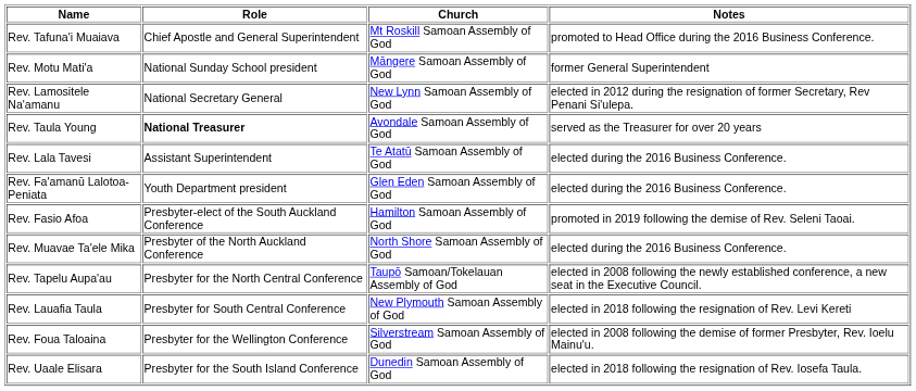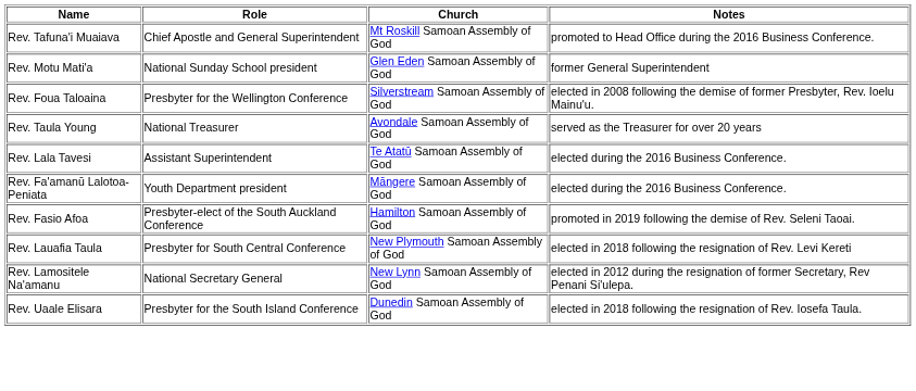 <table border="1" cellpadding="1">
 <tr>
 <th width="15%">Name</th>
 <th width="25%">Role</th>
 <th width="20%">Church</th>
 <th width="40%">Notes</th>
 </tr>
 <tr>
 <td>Rev. Tafuna'i Muaiava</td>
 <td>Chief Apostle and General Superintendent</td>
 <td><a href='#'>Mt Roskill</a> Samoan Assembly of God</td>
 <td>promoted to Head Office during the 2016 Business Conference.</td>
 </tr>
 <tr>
 <td>Rev. Motu Mati'a</td>
 <td>National Sunday School president</td>
-<td><a href='#'>Māngere</a> Samoan Assembly of God</td>
+<td><a href='#'>Glen Eden</a> Samoan Assembly of God</td>
 <td>former General Superintendent</td>
 </tr>
 <tr>
-<td>Rev. Lamositele Na'amanu</td>
-<td>National Secretary General</td>
-<td><a href='#'>New Lynn</a> Samoan Assembly of God</td>
-<td>elected in 2012 during the resignation of former Secretary, Rev Penani Si'ulepa.</td>
+<td>Rev. Foua Taloaina</td>
+<td>Presbyter for the Wellington Conference</td>
+<td><a href='#'>Silverstream</a> Samoan Assembly of God</td>
+<td>elected in 2008 following the demise of former Presbyter, Rev. Ioelu Mainu'u.</td>
 </tr>
 <tr>
 <td>Rev. Taula Young</td>
-<td><strong>National Treasurer</strong></td>
+<td>National Treasurer</td>
 <td><a href='#'>Avondale</a> Samoan Assembly of God</td>
 <td>served as the Treasurer for over 20 years</td>
 </tr>
 <tr>
 <td>Rev. Lala Tavesi</td>
 <td>Assistant Superintendent</td>
 <td><a href='#'>Te Atatū</a> Samoan Assembly of God</td>
 <td>elected during the 2016 Business Conference.</td>
 </tr>
 <tr>
 <td>Rev. Fa'amanū Lalotoa-Peniata</td>
 <td>Youth Department president</td>
-<td><a href='#'>Glen Eden</a> Samoan Assembly of God</td>
+<td><a href='#'>Māngere</a> Samoan Assembly of God</td>
 <td>elected during the 2016 Business Conference.</td>
 </tr>
 <tr>
 <td>Rev. Fasio Afoa</td>
 <td>Presbyter-elect of the South Auckland Conference</td>
 <td><a href='#'>Hamilton</a> Samoan Assembly of God</td>
 <td>promoted in 2019 following the demise of Rev. Seleni Taoai.</td>
 </tr>
 <tr>
-<td>Rev. Muavae Ta'ele Mika</td>
-<td>Presbyter of the North Auckland Conference</td>
-<td><a href='#'>North Shore</a> Samoan Assembly of God</td>
-<td>elected during the 2016 Business Conference.</td>
-</tr>
-<tr>
-<td>Rev. Tapelu Aupa'au</td>
-<td>Presbyter for the North Central Conference</td>
-<td><a href='#'>Taupō</a> Samoan/Tokelauan Assembly of God</td>
-<td>elected in 2008 following the newly established conference, a new seat in the Executive Council.</td>
-</tr>
-<tr>
 <td>Rev. Lauafia Taula</td>
 <td>Presbyter for South Central Conference</td>
 <td><a href='#'>New Plymouth</a> Samoan Assembly of God</td>
 <td>elected in 2018 following the resignation of Rev. Levi Kereti</td>
 </tr>
 <tr>
-<td>Rev. Foua Taloaina</td>
-<td>Presbyter for the Wellington Conference</td>
-<td><a href='#'>Silverstream</a> Samoan Assembly of God</td>
-<td>elected in 2008 following the demise of former Presbyter, Rev. Ioelu Mainu'u.</td>
+<td>Rev. Lamositele Na'amanu</td>
+<td>National Secretary General</td>
+<td><a href='#'>New Lynn</a> Samoan Assembly of God</td>
+<td>elected in 2012 during the resignation of former Secretary, Rev Penani Si'ulepa.</td>
 </tr>
 <tr>
 <td>Rev. Uaale Elisara</td>
 <td>Presbyter for the South Island Conference</td>
 <td><a href='#'>Dunedin</a> Samoan Assembly of God</td>
 <td>elected in 2018 following the resignation of Rev. Iosefa Taula.</td>
 </tr>
 </table>
